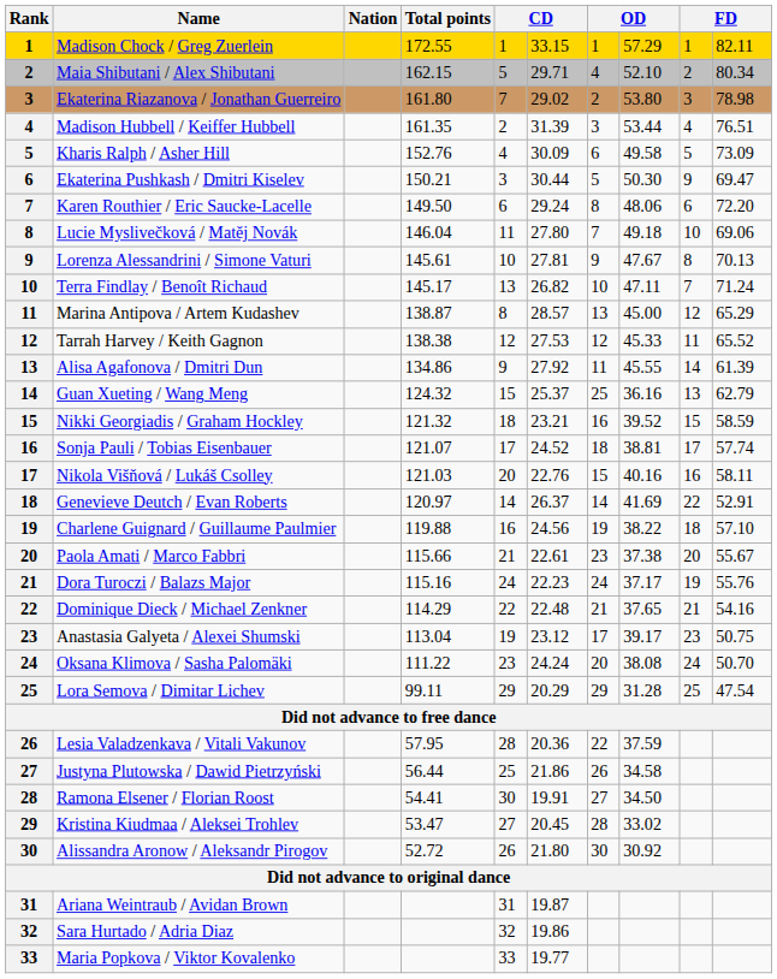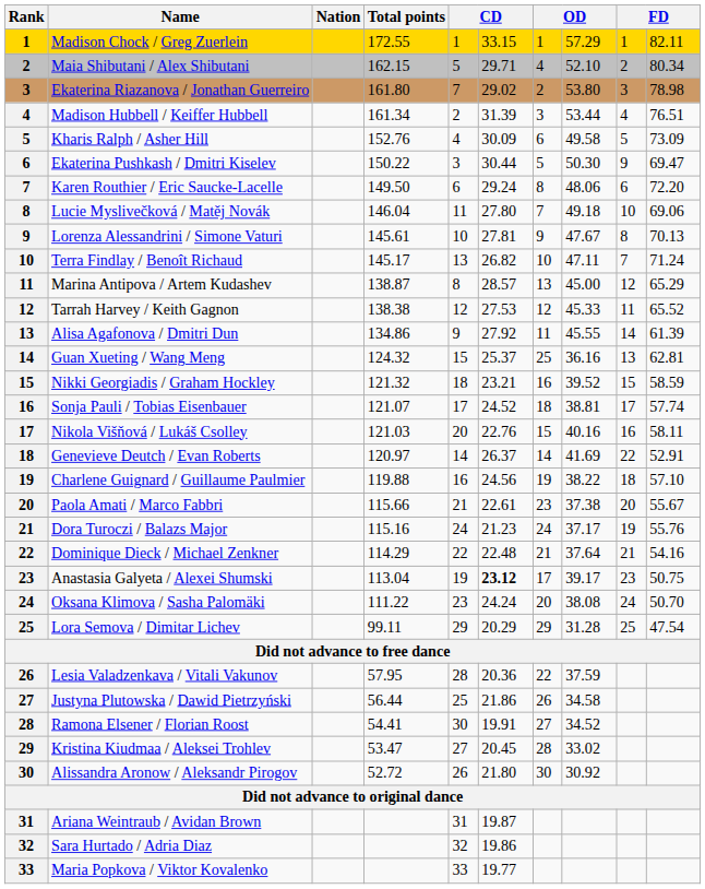 <table class="wikitable">
 <tr>
 <th>Rank</th>
 <th>Name</th>
 <th>Nation</th>
 <th>Total points</th>
 <th colspan="2" width="80px"><a href='#'>CD</a></th>
 <th colspan="2" width="80px"><a href='#'>OD</a></th>
 <th colspan="2" width="80px"><a href='#'>FD</a></th>
 </tr>
 <tr bgcolor=gold>
 <td align=center><strong>1</strong></td>
 <td><a href='#'>Madison Chock</a> / <a href='#'>Greg Zuerlein</a></td>
 <td></td>
 <td>172.55</td>
 <td>1</td>
 <td>33.15</td>
 <td>1</td>
 <td>57.29</td>
 <td>1</td>
 <td>82.11</td>
 </tr>
 <tr bgcolor=silver>
 <td align=center><strong>2</strong></td>
 <td><a href='#'>Maia Shibutani</a> / <a href='#'>Alex Shibutani</a></td>
 <td></td>
 <td>162.15</td>
 <td>5</td>
 <td>29.71</td>
 <td>4</td>
 <td>52.10</td>
 <td>2</td>
 <td>80.34</td>
 </tr>
 <tr bgcolor=cc9966>
 <td align=center><strong>3</strong></td>
 <td><a href='#'>Ekaterina Riazanova</a> / <a href='#'>Jonathan Guerreiro</a></td>
 <td></td>
 <td>161.80</td>
 <td>7</td>
 <td>29.02</td>
 <td>2</td>
 <td>53.80</td>
 <td>3</td>
 <td>78.98</td>
 </tr>
 <tr>
 <th>4</th>
 <td><a href='#'>Madison Hubbell</a> / <a href='#'>Keiffer Hubbell</a></td>
 <td></td>
-<td>161.35</td>
+<td>161.34</td>
 <td>2</td>
 <td>31.39</td>
 <td>3</td>
 <td>53.44</td>
 <td>4</td>
 <td>76.51</td>
 </tr>
 <tr>
 <th>5</th>
 <td><a href='#'>Kharis Ralph</a> / <a href='#'>Asher Hill</a></td>
 <td></td>
 <td>152.76</td>
 <td>4</td>
 <td>30.09</td>
 <td>6</td>
 <td>49.58</td>
 <td>5</td>
 <td>73.09</td>
 </tr>
 <tr>
 <th>6</th>
 <td><a href='#'>Ekaterina Pushkash</a> / <a href='#'>Dmitri Kiselev</a></td>
 <td></td>
-<td>150.21</td>
+<td>150.22</td>
 <td>3</td>
 <td>30.44</td>
 <td>5</td>
 <td>50.30</td>
 <td>9</td>
 <td>69.47</td>
 </tr>
 <tr>
 <th>7</th>
 <td><a href='#'>Karen Routhier</a> / <a href='#'>Eric Saucke-Lacelle</a></td>
 <td></td>
 <td>149.50</td>
 <td>6</td>
 <td>29.24</td>
 <td>8</td>
 <td>48.06</td>
 <td>6</td>
 <td>72.20</td>
 </tr>
 <tr>
 <th>8</th>
 <td><a href='#'>Lucie Myslivečková</a> / <a href='#'>Matěj Novák</a></td>
 <td></td>
 <td>146.04</td>
 <td>11</td>
 <td>27.80</td>
 <td>7</td>
 <td>49.18</td>
 <td>10</td>
 <td>69.06</td>
 </tr>
 <tr>
 <th>9</th>
 <td><a href='#'>Lorenza Alessandrini</a> / <a href='#'>Simone Vaturi</a></td>
 <td></td>
 <td>145.61</td>
 <td>10</td>
 <td>27.81</td>
 <td>9</td>
 <td>47.67</td>
 <td>8</td>
 <td>70.13</td>
 </tr>
 <tr>
 <th>10</th>
 <td><a href='#'>Terra Findlay</a> / <a href='#'>Benoît Richaud</a></td>
 <td></td>
 <td>145.17</td>
 <td>13</td>
 <td>26.82</td>
 <td>10</td>
 <td>47.11</td>
 <td>7</td>
 <td>71.24</td>
 </tr>
 <tr>
 <th>11</th>
 <td>Marina Antipova / Artem Kudashev</td>
 <td></td>
 <td>138.87</td>
 <td>8</td>
 <td>28.57</td>
 <td>13</td>
 <td>45.00</td>
 <td>12</td>
 <td>65.29</td>
 </tr>
 <tr>
 <th>12</th>
 <td>Tarrah Harvey / Keith Gagnon</td>
 <td></td>
 <td>138.38</td>
 <td>12</td>
 <td>27.53</td>
 <td>12</td>
 <td>45.33</td>
 <td>11</td>
 <td>65.52</td>
 </tr>
 <tr>
 <th>13</th>
 <td><a href='#'>Alisa Agafonova</a> / <a href='#'>Dmitri Dun</a></td>
 <td></td>
 <td>134.86</td>
 <td>9</td>
 <td>27.92</td>
 <td>11</td>
 <td>45.55</td>
 <td>14</td>
 <td>61.39</td>
 </tr>
 <tr>
 <th>14</th>
 <td><a href='#'>Guan Xueting</a> / <a href='#'>Wang Meng</a></td>
 <td></td>
 <td>124.32</td>
 <td>15</td>
 <td>25.37</td>
 <td>25</td>
 <td>36.16</td>
 <td>13</td>
-<td>62.79</td>
+<td>62.81</td>
 </tr>
 <tr>
 <th>15</th>
 <td><a href='#'>Nikki Georgiadis</a> / <a href='#'>Graham Hockley</a></td>
 <td></td>
 <td>121.32</td>
 <td>18</td>
 <td>23.21</td>
 <td>16</td>
 <td>39.52</td>
 <td>15</td>
 <td>58.59</td>
 </tr>
 <tr>
 <th>16</th>
 <td><a href='#'>Sonja Pauli</a> / <a href='#'>Tobias Eisenbauer</a></td>
 <td></td>
 <td>121.07</td>
 <td>17</td>
 <td>24.52</td>
 <td>18</td>
 <td>38.81</td>
 <td>17</td>
 <td>57.74</td>
 </tr>
 <tr>
 <th>17</th>
 <td><a href='#'>Nikola Višňová</a> / <a href='#'>Lukáš Csolley</a></td>
 <td></td>
 <td>121.03</td>
 <td>20</td>
 <td>22.76</td>
 <td>15</td>
 <td>40.16</td>
 <td>16</td>
 <td>58.11</td>
 </tr>
 <tr>
 <th>18</th>
 <td><a href='#'>Genevieve Deutch</a> / <a href='#'>Evan Roberts</a></td>
 <td></td>
 <td>120.97</td>
 <td>14</td>
 <td>26.37</td>
 <td>14</td>
 <td>41.69</td>
 <td>22</td>
 <td>52.91</td>
 </tr>
 <tr>
 <th>19</th>
 <td><a href='#'>Charlene Guignard</a> / <a href='#'>Guillaume Paulmier</a></td>
 <td></td>
 <td>119.88</td>
 <td>16</td>
 <td>24.56</td>
 <td>19</td>
 <td>38.22</td>
 <td>18</td>
 <td>57.10</td>
 </tr>
 <tr>
 <th>20</th>
 <td><a href='#'>Paola Amati</a> / <a href='#'>Marco Fabbri</a></td>
 <td></td>
 <td>115.66</td>
 <td>21</td>
 <td>22.61</td>
 <td>23</td>
 <td>37.38</td>
 <td>20</td>
 <td>55.67</td>
 </tr>
 <tr>
 <th>21</th>
 <td><a href='#'>Dora Turoczi</a> / <a href='#'>Balazs Major</a></td>
 <td></td>
 <td>115.16</td>
 <td>24</td>
-<td>22.23</td>
+<td>21.23</td>
 <td>24</td>
 <td>37.17</td>
 <td>19</td>
 <td>55.76</td>
 </tr>
 <tr>
 <th>22</th>
 <td><a href='#'>Dominique Dieck</a> / <a href='#'>Michael Zenkner</a></td>
 <td></td>
 <td>114.29</td>
 <td>22</td>
 <td>22.48</td>
 <td>21</td>
-<td>37.65</td>
+<td>37.64</td>
 <td>21</td>
 <td>54.16</td>
 </tr>
 <tr>
 <th>23</th>
 <td>Anastasia Galyeta / <a href='#'>Alexei Shumski</a></td>
 <td></td>
 <td>113.04</td>
 <td>19</td>
-<td>23.12</td>
+<td><strong>23.12</strong></td>
 <td>17</td>
 <td>39.17</td>
 <td>23</td>
 <td>50.75</td>
 </tr>
 <tr>
 <th>24</th>
 <td><a href='#'>Oksana Klimova</a> / <a href='#'>Sasha Palomäki</a></td>
 <td></td>
 <td>111.22</td>
 <td>23</td>
 <td>24.24</td>
 <td>20</td>
 <td>38.08</td>
 <td>24</td>
 <td>50.70</td>
 </tr>
 <tr>
 <th>25</th>
 <td><a href='#'>Lora Semova</a> / <a href='#'>Dimitar Lichev</a></td>
 <td></td>
 <td>99.11</td>
 <td>29</td>
 <td>20.29</td>
 <td>29</td>
 <td>31.28</td>
 <td>25</td>
 <td>47.54</td>
 </tr>
 <tr>
 <th colspan=10>Did not advance to free dance</th>
 </tr>
 <tr>
 <th>26</th>
 <td><a href='#'>Lesia Valadzenkava</a> / <a href='#'>Vitali Vakunov</a></td>
 <td></td>
 <td>57.95</td>
 <td>28</td>
 <td>20.36</td>
 <td>22</td>
 <td>37.59</td>
 <td></td>
 <td></td>
 </tr>
 <tr>
 <th>27</th>
 <td><a href='#'>Justyna Plutowska</a> / <a href='#'>Dawid Pietrzyński</a></td>
 <td></td>
 <td>56.44</td>
 <td>25</td>
 <td>21.86</td>
 <td>26</td>
 <td>34.58</td>
 <td></td>
 <td></td>
 </tr>
 <tr>
 <th>28</th>
 <td><a href='#'>Ramona Elsener</a> / <a href='#'>Florian Roost</a></td>
 <td></td>
 <td>54.41</td>
 <td>30</td>
 <td>19.91</td>
 <td>27</td>
-<td>34.50</td>
+<td>34.52</td>
 <td></td>
 <td></td>
 </tr>
 <tr>
 <th>29</th>
 <td><a href='#'>Kristina Kiudmaa</a> / <a href='#'>Aleksei Trohlev</a></td>
 <td></td>
 <td>53.47</td>
 <td>27</td>
 <td>20.45</td>
 <td>28</td>
 <td>33.02</td>
 <td></td>
 <td></td>
 </tr>
 <tr>
 <th>30</th>
 <td><a href='#'>Alissandra Aronow</a> / <a href='#'>Aleksandr Pirogov</a></td>
 <td></td>
 <td>52.72</td>
 <td>26</td>
 <td>21.80</td>
 <td>30</td>
 <td>30.92</td>
 <td></td>
 <td></td>
 </tr>
 <tr>
 <th colspan=10>Did not advance to original dance</th>
 </tr>
 <tr>
 <th>31</th>
 <td><a href='#'>Ariana Weintraub</a> / <a href='#'>Avidan Brown</a></td>
 <td></td>
 <td></td>
 <td>31</td>
 <td>19.87</td>
 <td></td>
 <td></td>
 <td></td>
 <td></td>
 </tr>
 <tr>
 <th>32</th>
 <td><a href='#'>Sara Hurtado</a> / <a href='#'>Adria Diaz</a></td>
 <td></td>
 <td></td>
 <td>32</td>
 <td>19.86</td>
 <td></td>
 <td></td>
 <td></td>
 <td></td>
 </tr>
 <tr>
 <th>33</th>
 <td><a href='#'>Maria Popkova</a> / <a href='#'>Viktor Kovalenko</a></td>
 <td></td>
 <td></td>
 <td>33</td>
 <td>19.77</td>
 <td></td>
 <td></td>
 <td></td>
 <td></td>
 </tr>
 </table>
